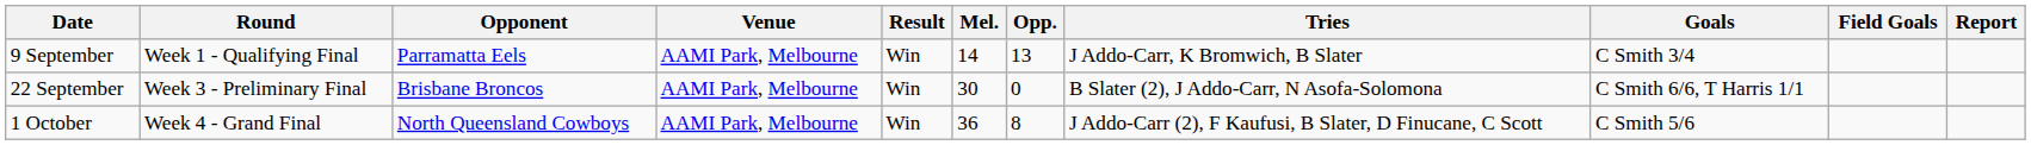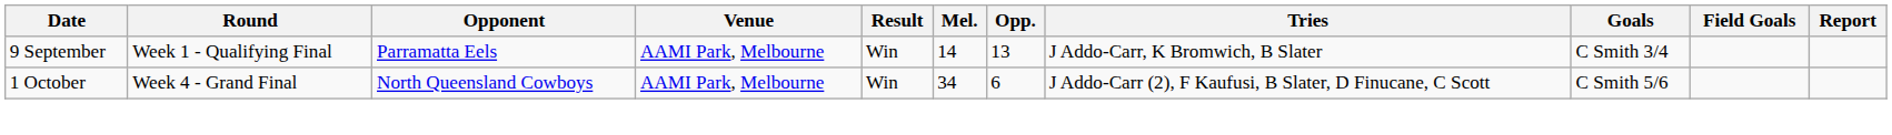 <table class="wikitable" style="font-size:80%; width:100%">
 <tr>
 <th>Date</th>
 <th>Round</th>
 <th>Opponent</th>
 <th>Venue</th>
 <th>Result</th>
 <th>Mel.</th>
 <th>Opp.</th>
 <th>Tries</th>
 <th>Goals</th>
 <th>Field Goals</th>
 <th>Report</th>
 </tr>
 <tr>
 <td>9 September</td>
 <td>Week 1 - Qualifying Final</td>
 <td> <a href='#'>Parramatta Eels</a></td>
 <td><a href='#'>AAMI Park</a>, <a href='#'>Melbourne</a></td>
 <td>Win</td>
 <td>14</td>
 <td>13</td>
 <td>J Addo-Carr, K Bromwich, B Slater</td>
 <td>C Smith 3/4</td>
 <td></td>
 <td></td>
 </tr>
 <tr>
-<td>22 September</td>
-<td>Week 3 - Preliminary Final</td>
-<td> <a href='#'>Brisbane Broncos</a></td>
-<td><a href='#'>AAMI Park</a>, <a href='#'>Melbourne</a></td>
-<td>Win</td>
-<td>30</td>
-<td>0</td>
-<td>B Slater (2), J Addo-Carr, N Asofa-Solomona</td>
-<td>C Smith 6/6, T Harris 1/1</td>
-<td></td>
-<td></td>
-</tr>
-<tr>
 <td>1 October</td>
 <td>Week 4 - Grand Final</td>
 <td> <a href='#'>North Queensland Cowboys</a></td>
 <td><a href='#'>AAMI Park</a>, <a href='#'>Melbourne</a></td>
 <td>Win</td>
-<td>36</td>
-<td>8</td>
+<td>34</td>
+<td>6</td>
 <td>J Addo-Carr (2), F Kaufusi, B Slater, D Finucane, C Scott</td>
 <td>C Smith 5/6</td>
 <td></td>
 <td></td>
 </tr>
 </table>
